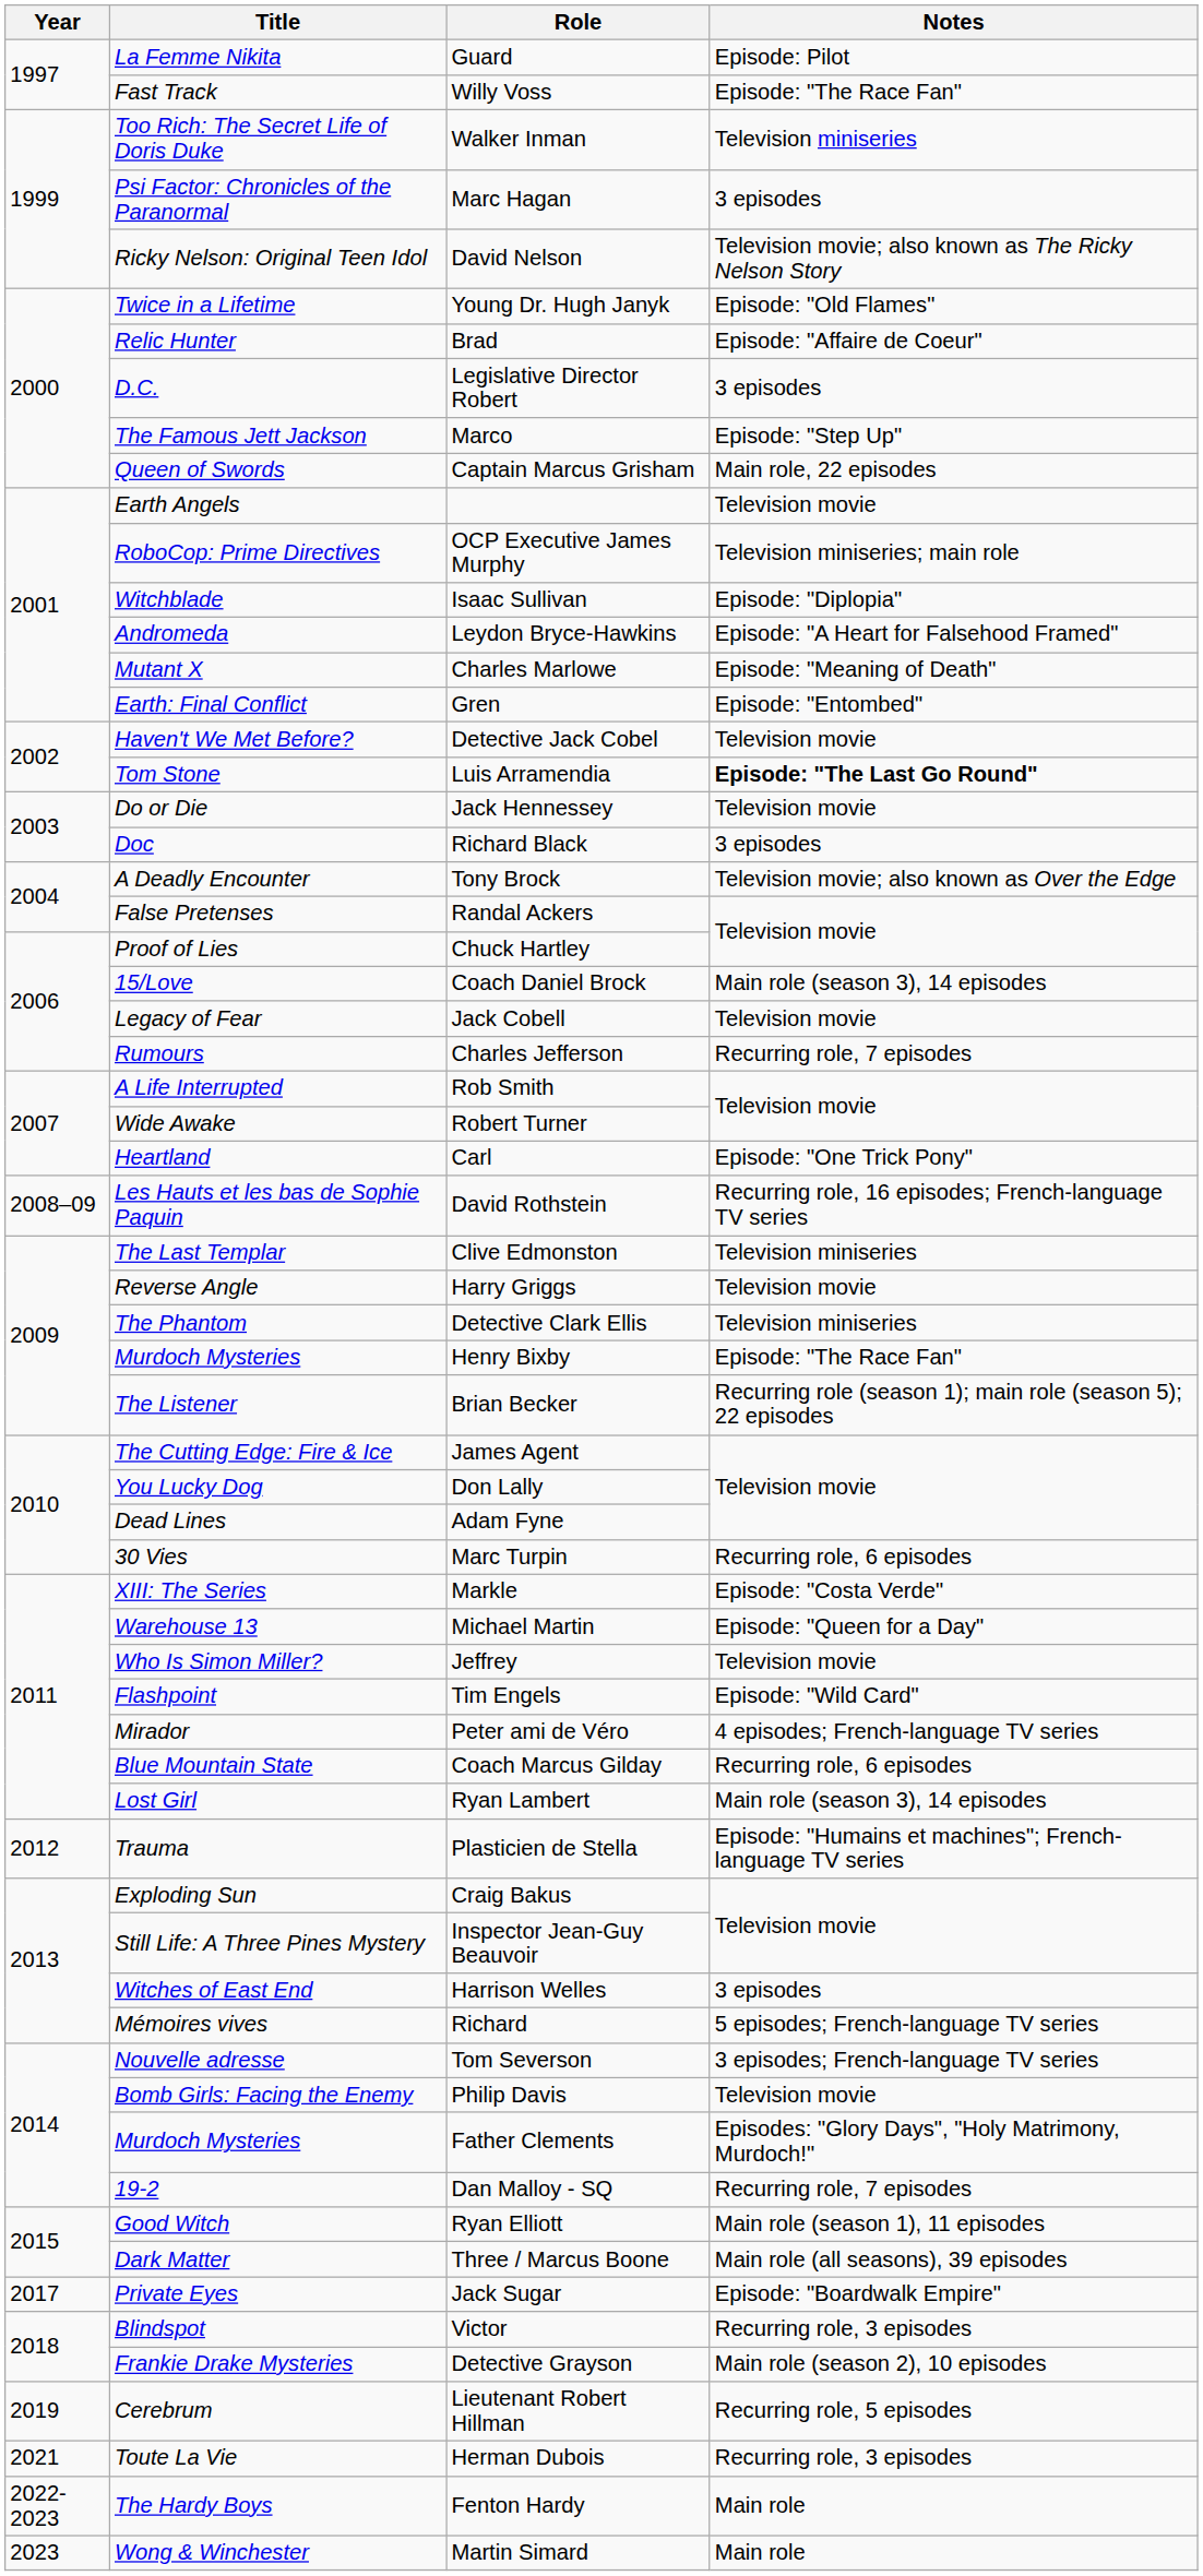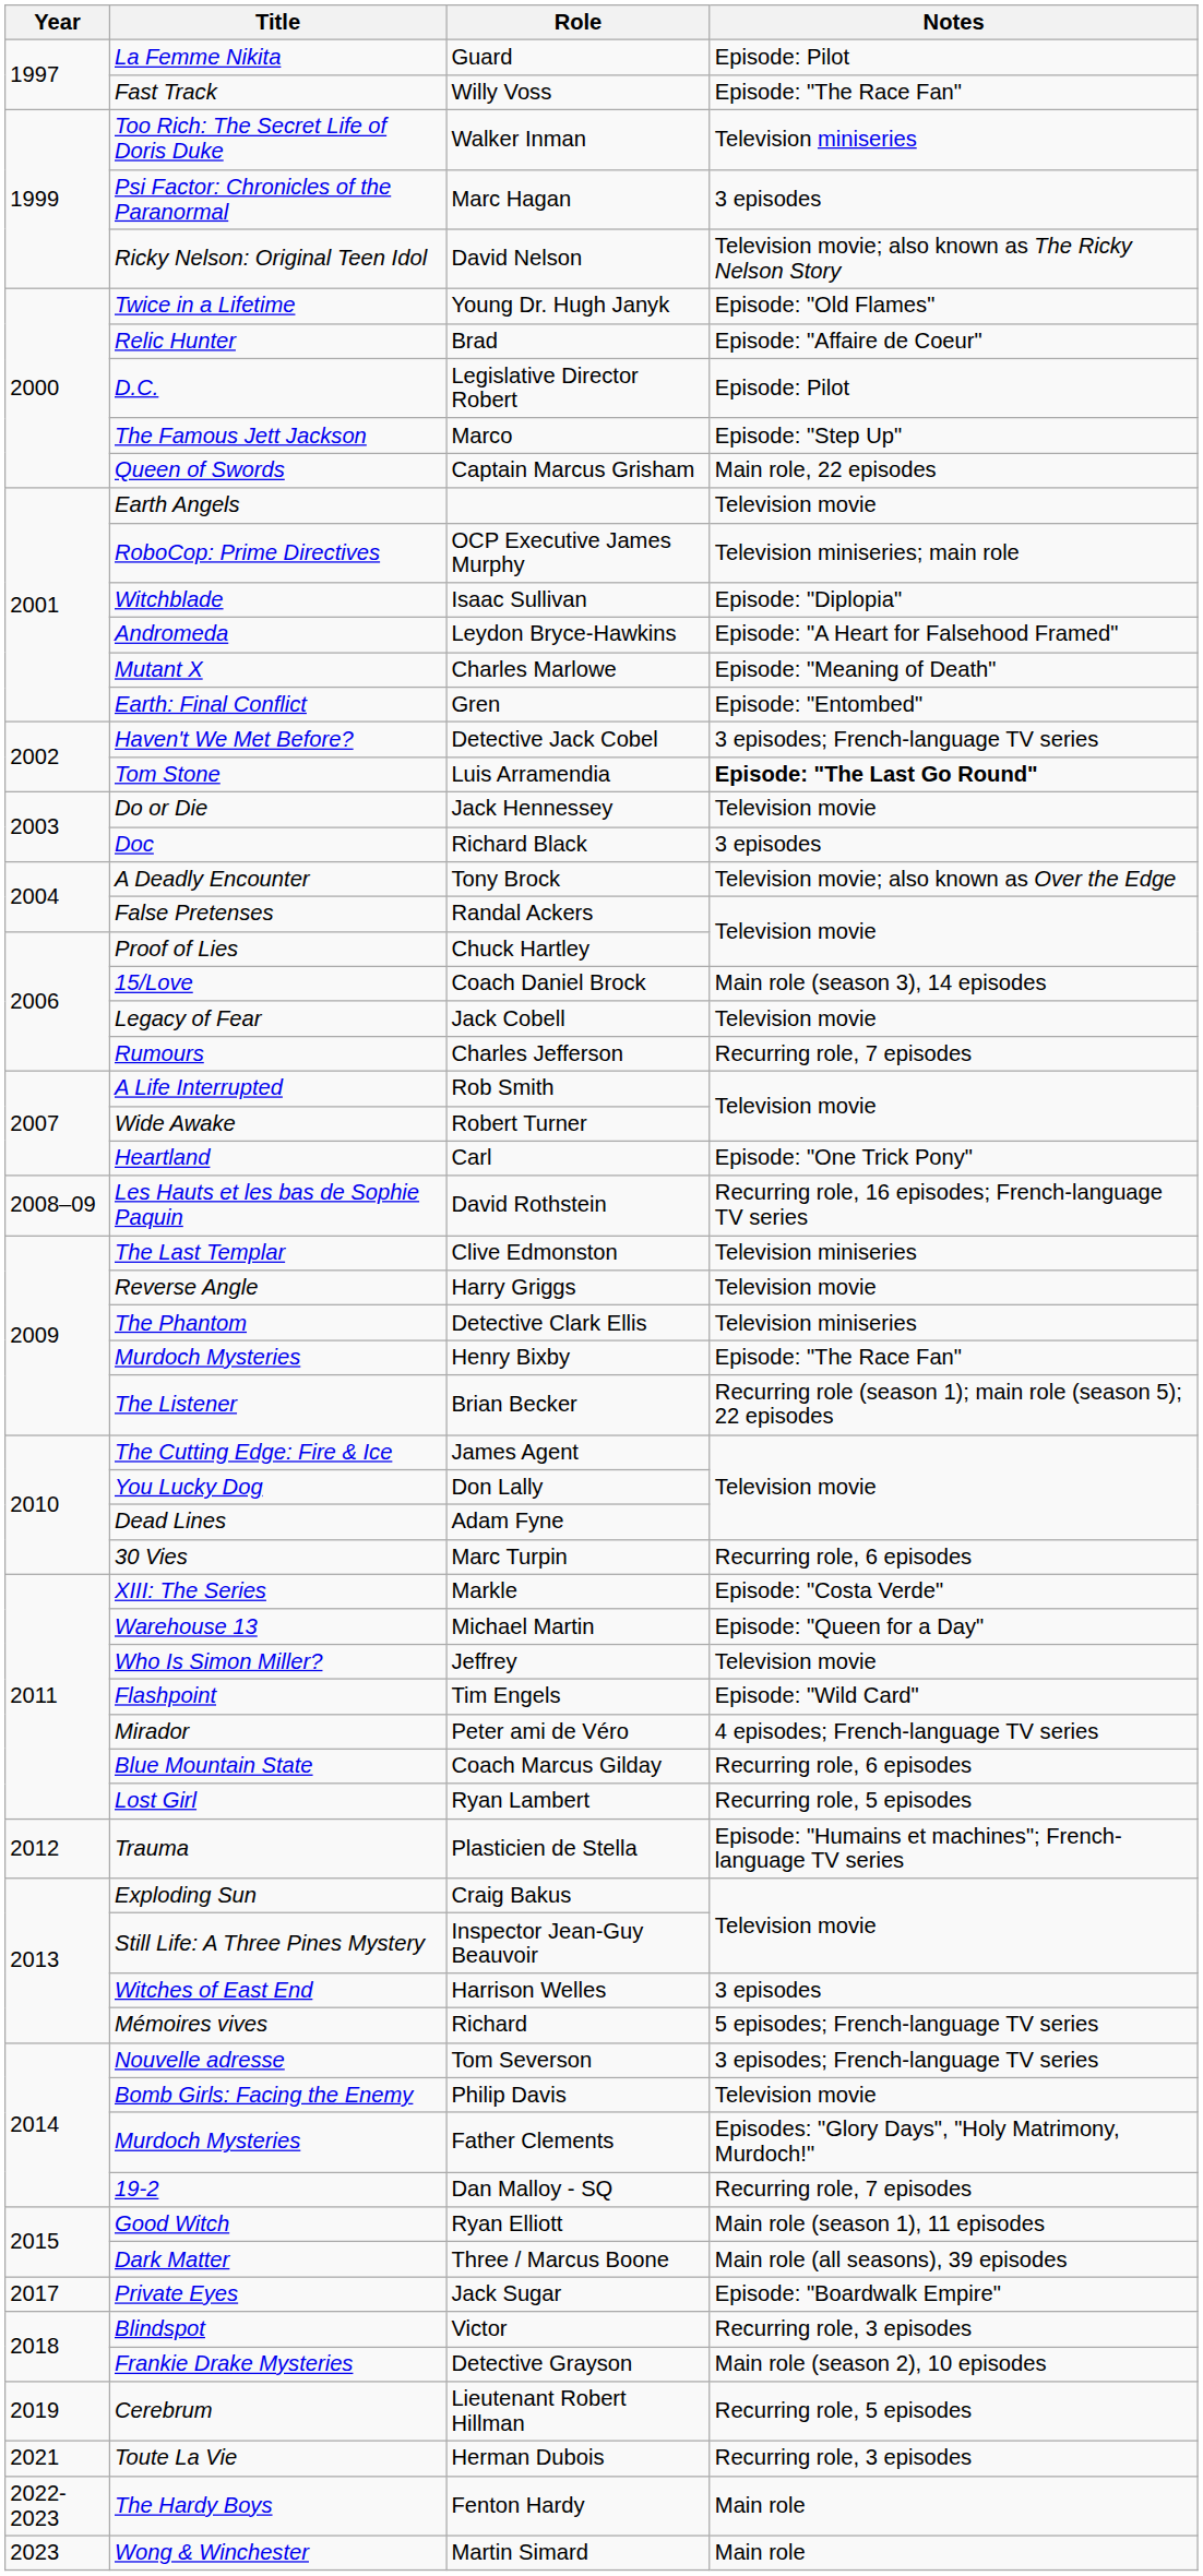 <table class="wikitable sortable">
 <tr>
 <th>Year</th>
 <th>Title</th>
 <th>Role</th>
 <th class="unsortable">Notes</th>
 </tr>
 <tr>
 <td rowspan=2>1997</td>
 <td><em><a href='#'>La Femme Nikita</a></em></td>
 <td>Guard</td>
 <td>Episode: Pilot</td>
 </tr>
 <tr>
 <td><em>Fast Track</em> </td>
 <td>Willy Voss</td>
 <td>Episode: "The Race Fan"</td>
 </tr>
 <tr>
 <td rowspan=3>1999</td>
 <td><em><a href='#'>Too Rich: The Secret Life of Doris Duke</a></em></td>
 <td>Walker Inman</td>
 <td>Television <a href='#'>miniseries</a></td>
 </tr>
 <tr>
 <td><em><a href='#'>Psi Factor: Chronicles of the Paranormal</a></em></td>
 <td>Marc Hagan</td>
 <td>3 episodes</td>
 </tr>
 <tr>
 <td><em>Ricky Nelson: Original Teen Idol</em></td>
 <td>David Nelson</td>
 <td>Television movie; also known as <em>The Ricky Nelson Story</em></td>
 </tr>
 <tr>
 <td rowspan=5>2000</td>
 <td><em><a href='#'>Twice in a Lifetime</a></em></td>
 <td>Young Dr. Hugh Janyk</td>
 <td>Episode: "Old Flames"</td>
 </tr>
 <tr>
 <td><em><a href='#'>Relic Hunter</a></em></td>
 <td>Brad</td>
 <td>Episode: "Affaire de Coeur"</td>
 </tr>
 <tr>
 <td><em><a href='#'>D.C.</a></em></td>
 <td>Legislative Director Robert</td>
-<td>3 episodes</td>
+<td>Episode: Pilot</td>
 </tr>
 <tr>
 <td data-sort-value="Famous Jett Jackson, The"><em><a href='#'>The Famous Jett Jackson</a></em></td>
 <td>Marco</td>
 <td>Episode: "Step Up"</td>
 </tr>
 <tr>
 <td><em><a href='#'>Queen of Swords</a></em></td>
 <td>Captain Marcus Grisham</td>
 <td>Main role, 22 episodes</td>
 </tr>
 <tr>
 <td rowspan=6>2001</td>
 <td><em>Earth Angels</em></td>
 <td></td>
 <td>Television movie</td>
 </tr>
 <tr>
 <td><em><a href='#'>RoboCop: Prime Directives</a></em></td>
 <td>OCP Executive James Murphy</td>
 <td>Television miniseries; main role</td>
 </tr>
 <tr>
 <td><em><a href='#'>Witchblade</a></em></td>
 <td>Isaac Sullivan</td>
 <td>Episode: "Diplopia"</td>
 </tr>
 <tr>
 <td><em><a href='#'>Andromeda</a></em></td>
 <td>Leydon Bryce-Hawkins</td>
 <td>Episode: "A Heart for Falsehood Framed"</td>
 </tr>
 <tr>
 <td><em><a href='#'>Mutant X</a></em></td>
 <td>Charles Marlowe</td>
 <td>Episode: "Meaning of Death"</td>
 </tr>
 <tr>
 <td><em><a href='#'>Earth: Final Conflict</a></em></td>
 <td>Gren</td>
 <td>Episode: "Entombed"</td>
 </tr>
 <tr>
 <td rowspan=2>2002</td>
 <td><em><a href='#'>Haven't We Met Before?</a></em></td>
 <td>Detective Jack Cobel</td>
-<td>Television movie</td>
+<td>3 episodes; French-language TV series</td>
 </tr>
 <tr>
 <td><em><a href='#'>Tom Stone</a></em></td>
 <td>Luis Arramendia</td>
 <td><strong>Episode: "The Last Go Round"</strong></td>
 </tr>
 <tr>
 <td rowspan=2>2003</td>
 <td><em>Do or Die</em></td>
 <td>Jack Hennessey</td>
 <td>Television movie</td>
 </tr>
 <tr>
 <td><em><a href='#'>Doc</a></em></td>
 <td>Richard Black</td>
 <td>3 episodes</td>
 </tr>
 <tr>
 <td rowspan=2>2004</td>
 <td data-sort-value="Deadly Encounter, A"><em>A Deadly Encounter</em></td>
 <td>Tony Brock</td>
 <td>Television movie; also known as <em>Over the Edge</em></td>
 </tr>
 <tr>
 <td><em>False Pretenses</em></td>
 <td>Randal Ackers</td>
 <td rowspan=2>Television movie</td>
 </tr>
 <tr>
 <td rowspan=4>2006</td>
 <td><em>Proof of Lies</em></td>
 <td>Chuck Hartley</td>
 </tr>
 <tr>
 <td><em><a href='#'>15/Love</a></em></td>
 <td>Coach Daniel Brock</td>
 <td>Main role (season 3), 14 episodes</td>
 </tr>
 <tr>
 <td><em>Legacy of Fear</em></td>
 <td>Jack Cobell</td>
 <td>Television movie</td>
 </tr>
 <tr>
 <td><em><a href='#'>Rumours</a></em></td>
 <td>Charles Jefferson</td>
 <td>Recurring role, 7 episodes</td>
 </tr>
 <tr>
 <td rowspan=3>2007</td>
 <td data-sort-value="Life Interrupted, A"><em><a href='#'>A Life Interrupted</a></em></td>
 <td>Rob Smith</td>
 <td rowspan=2>Television movie</td>
 </tr>
 <tr>
 <td><em>Wide Awake</em></td>
 <td>Robert Turner</td>
 </tr>
 <tr>
 <td><em><a href='#'>Heartland</a></em></td>
 <td>Carl</td>
 <td>Episode: "One Trick Pony"</td>
 </tr>
 <tr>
 <td>2008–09</td>
 <td><em><a href='#'>Les Hauts et les bas de Sophie Paquin</a></em></td>
 <td>David Rothstein</td>
 <td>Recurring role, 16 episodes; French-language TV series</td>
 </tr>
 <tr>
 <td rowspan=5>2009</td>
 <td data-sort-value="Last Templar, The"><em><a href='#'>The Last Templar</a></em></td>
 <td>Clive Edmonston</td>
 <td>Television miniseries</td>
 </tr>
 <tr>
 <td><em>Reverse Angle</em></td>
 <td>Harry Griggs</td>
 <td>Television movie</td>
 </tr>
 <tr>
 <td data-sort-value="Phantom, The"><em><a href='#'>The Phantom</a></em></td>
 <td>Detective Clark Ellis</td>
 <td>Television miniseries</td>
 </tr>
 <tr>
 <td><em><a href='#'>Murdoch Mysteries</a></em></td>
 <td>Henry Bixby</td>
 <td>Episode: "The Race Fan"</td>
 </tr>
 <tr>
 <td data-sort-value="Listener, The"><em><a href='#'>The Listener</a></em></td>
 <td>Brian Becker</td>
 <td>Recurring role (season 1); main role (season 5); 22 episodes</td>
 </tr>
 <tr>
 <td rowspan=4>2010</td>
 <td data-sort-value="Cutting Edge: Fire & Ice, The"><em><a href='#'>The Cutting Edge: Fire & Ice</a></em></td>
 <td>James Agent</td>
 <td rowspan=3>Television movie</td>
 </tr>
 <tr>
 <td><em><a href='#'>You Lucky Dog</a></em></td>
 <td>Don Lally</td>
 </tr>
 <tr>
 <td><em>Dead Lines</em></td>
 <td>Adam Fyne</td>
 </tr>
 <tr>
 <td><em>30 Vies</em></td>
 <td>Marc Turpin</td>
 <td>Recurring role, 6 episodes</td>
 </tr>
 <tr>
 <td rowspan=7>2011</td>
 <td><em><a href='#'>XIII: The Series</a></em></td>
 <td>Markle</td>
 <td>Episode: "Costa Verde"</td>
 </tr>
 <tr>
 <td><em><a href='#'>Warehouse 13</a></em></td>
 <td>Michael Martin</td>
 <td>Episode: "Queen for a Day"</td>
 </tr>
 <tr>
 <td><em><a href='#'>Who Is Simon Miller?</a></em></td>
 <td>Jeffrey</td>
 <td>Television movie</td>
 </tr>
 <tr>
 <td><em><a href='#'>Flashpoint</a></em></td>
 <td>Tim Engels</td>
 <td>Episode: "Wild Card"</td>
 </tr>
 <tr>
 <td><em>Mirador</em></td>
 <td>Peter ami de Véro</td>
 <td>4 episodes; French-language TV series</td>
 </tr>
 <tr>
 <td><em><a href='#'>Blue Mountain State</a></em></td>
 <td>Coach Marcus Gilday</td>
 <td>Recurring role, 6 episodes</td>
 </tr>
 <tr>
 <td><em><a href='#'>Lost Girl</a></em></td>
 <td>Ryan Lambert</td>
-<td>Main role (season 3), 14 episodes</td>
+<td>Recurring role, 5 episodes</td>
 </tr>
 <tr>
 <td>2012</td>
 <td><em>Trauma</em></td>
 <td>Plasticien de Stella</td>
 <td>Episode: "Humains et machines"; French-language TV series</td>
 </tr>
 <tr>
 <td rowspan=4>2013</td>
 <td><em>Exploding Sun</em></td>
 <td>Craig Bakus</td>
 <td rowspan=2>Television movie</td>
 </tr>
 <tr>
 <td><em>Still Life: A Three Pines Mystery</em></td>
 <td>Inspector Jean-Guy Beauvoir</td>
 </tr>
 <tr>
 <td><em><a href='#'>Witches of East End</a></em></td>
 <td>Harrison Welles</td>
 <td>3 episodes</td>
 </tr>
 <tr>
 <td><em>Mémoires vives</em></td>
 <td>Richard</td>
 <td>5 episodes; French-language TV series</td>
 </tr>
 <tr>
 <td rowspan=4>2014</td>
 <td><em><a href='#'>Nouvelle adresse</a></em></td>
 <td>Tom Severson</td>
 <td>3 episodes; French-language TV series</td>
 </tr>
 <tr>
 <td><em><a href='#'>Bomb Girls: Facing the Enemy</a></em></td>
 <td>Philip Davis</td>
 <td>Television movie</td>
 </tr>
 <tr>
 <td><em><a href='#'>Murdoch Mysteries</a></em></td>
 <td>Father Clements</td>
 <td>Episodes: "Glory Days", "Holy Matrimony, Murdoch!"</td>
 </tr>
 <tr>
 <td><em><a href='#'>19-2</a></em></td>
 <td>Dan Malloy - SQ</td>
 <td>Recurring role, 7 episodes</td>
 </tr>
 <tr>
 <td rowspan=2>2015</td>
 <td><em><a href='#'>Good Witch</a></em></td>
 <td>Ryan Elliott</td>
 <td>Main role (season 1), 11 episodes</td>
 </tr>
 <tr>
 <td><em><a href='#'>Dark Matter</a></em></td>
 <td>Three / Marcus Boone</td>
 <td>Main role (all seasons), 39 episodes</td>
 </tr>
 <tr>
 <td>2017</td>
 <td><em><a href='#'>Private Eyes</a></em></td>
 <td>Jack Sugar</td>
 <td>Episode: "Boardwalk Empire"</td>
 </tr>
 <tr>
 <td rowspan=2>2018</td>
 <td><em><a href='#'>Blindspot</a></em></td>
 <td>Victor</td>
 <td>Recurring role, 3 episodes</td>
 </tr>
 <tr>
 <td><em><a href='#'>Frankie Drake Mysteries</a></em></td>
 <td>Detective Grayson</td>
 <td>Main role (season 2), 10 episodes</td>
 </tr>
 <tr>
 <td>2019</td>
 <td><em>Cerebrum</em></td>
 <td>Lieutenant Robert Hillman</td>
 <td>Recurring role, 5 episodes</td>
 </tr>
 <tr>
 <td>2021</td>
 <td><em>Toute La Vie</em></td>
 <td>Herman Dubois</td>
 <td>Recurring role, 3 episodes</td>
 </tr>
 <tr>
 <td>2022-2023</td>
 <td data-sort-value="Hardy Boys, The"><em><a href='#'>The Hardy Boys</a></em></td>
 <td>Fenton Hardy</td>
 <td>Main role</td>
 </tr>
 <tr>
 <td>2023</td>
 <td><em><a href='#'>Wong & Winchester</a></em></td>
 <td>Martin Simard</td>
 <td>Main role</td>
 </tr>
 </table>
